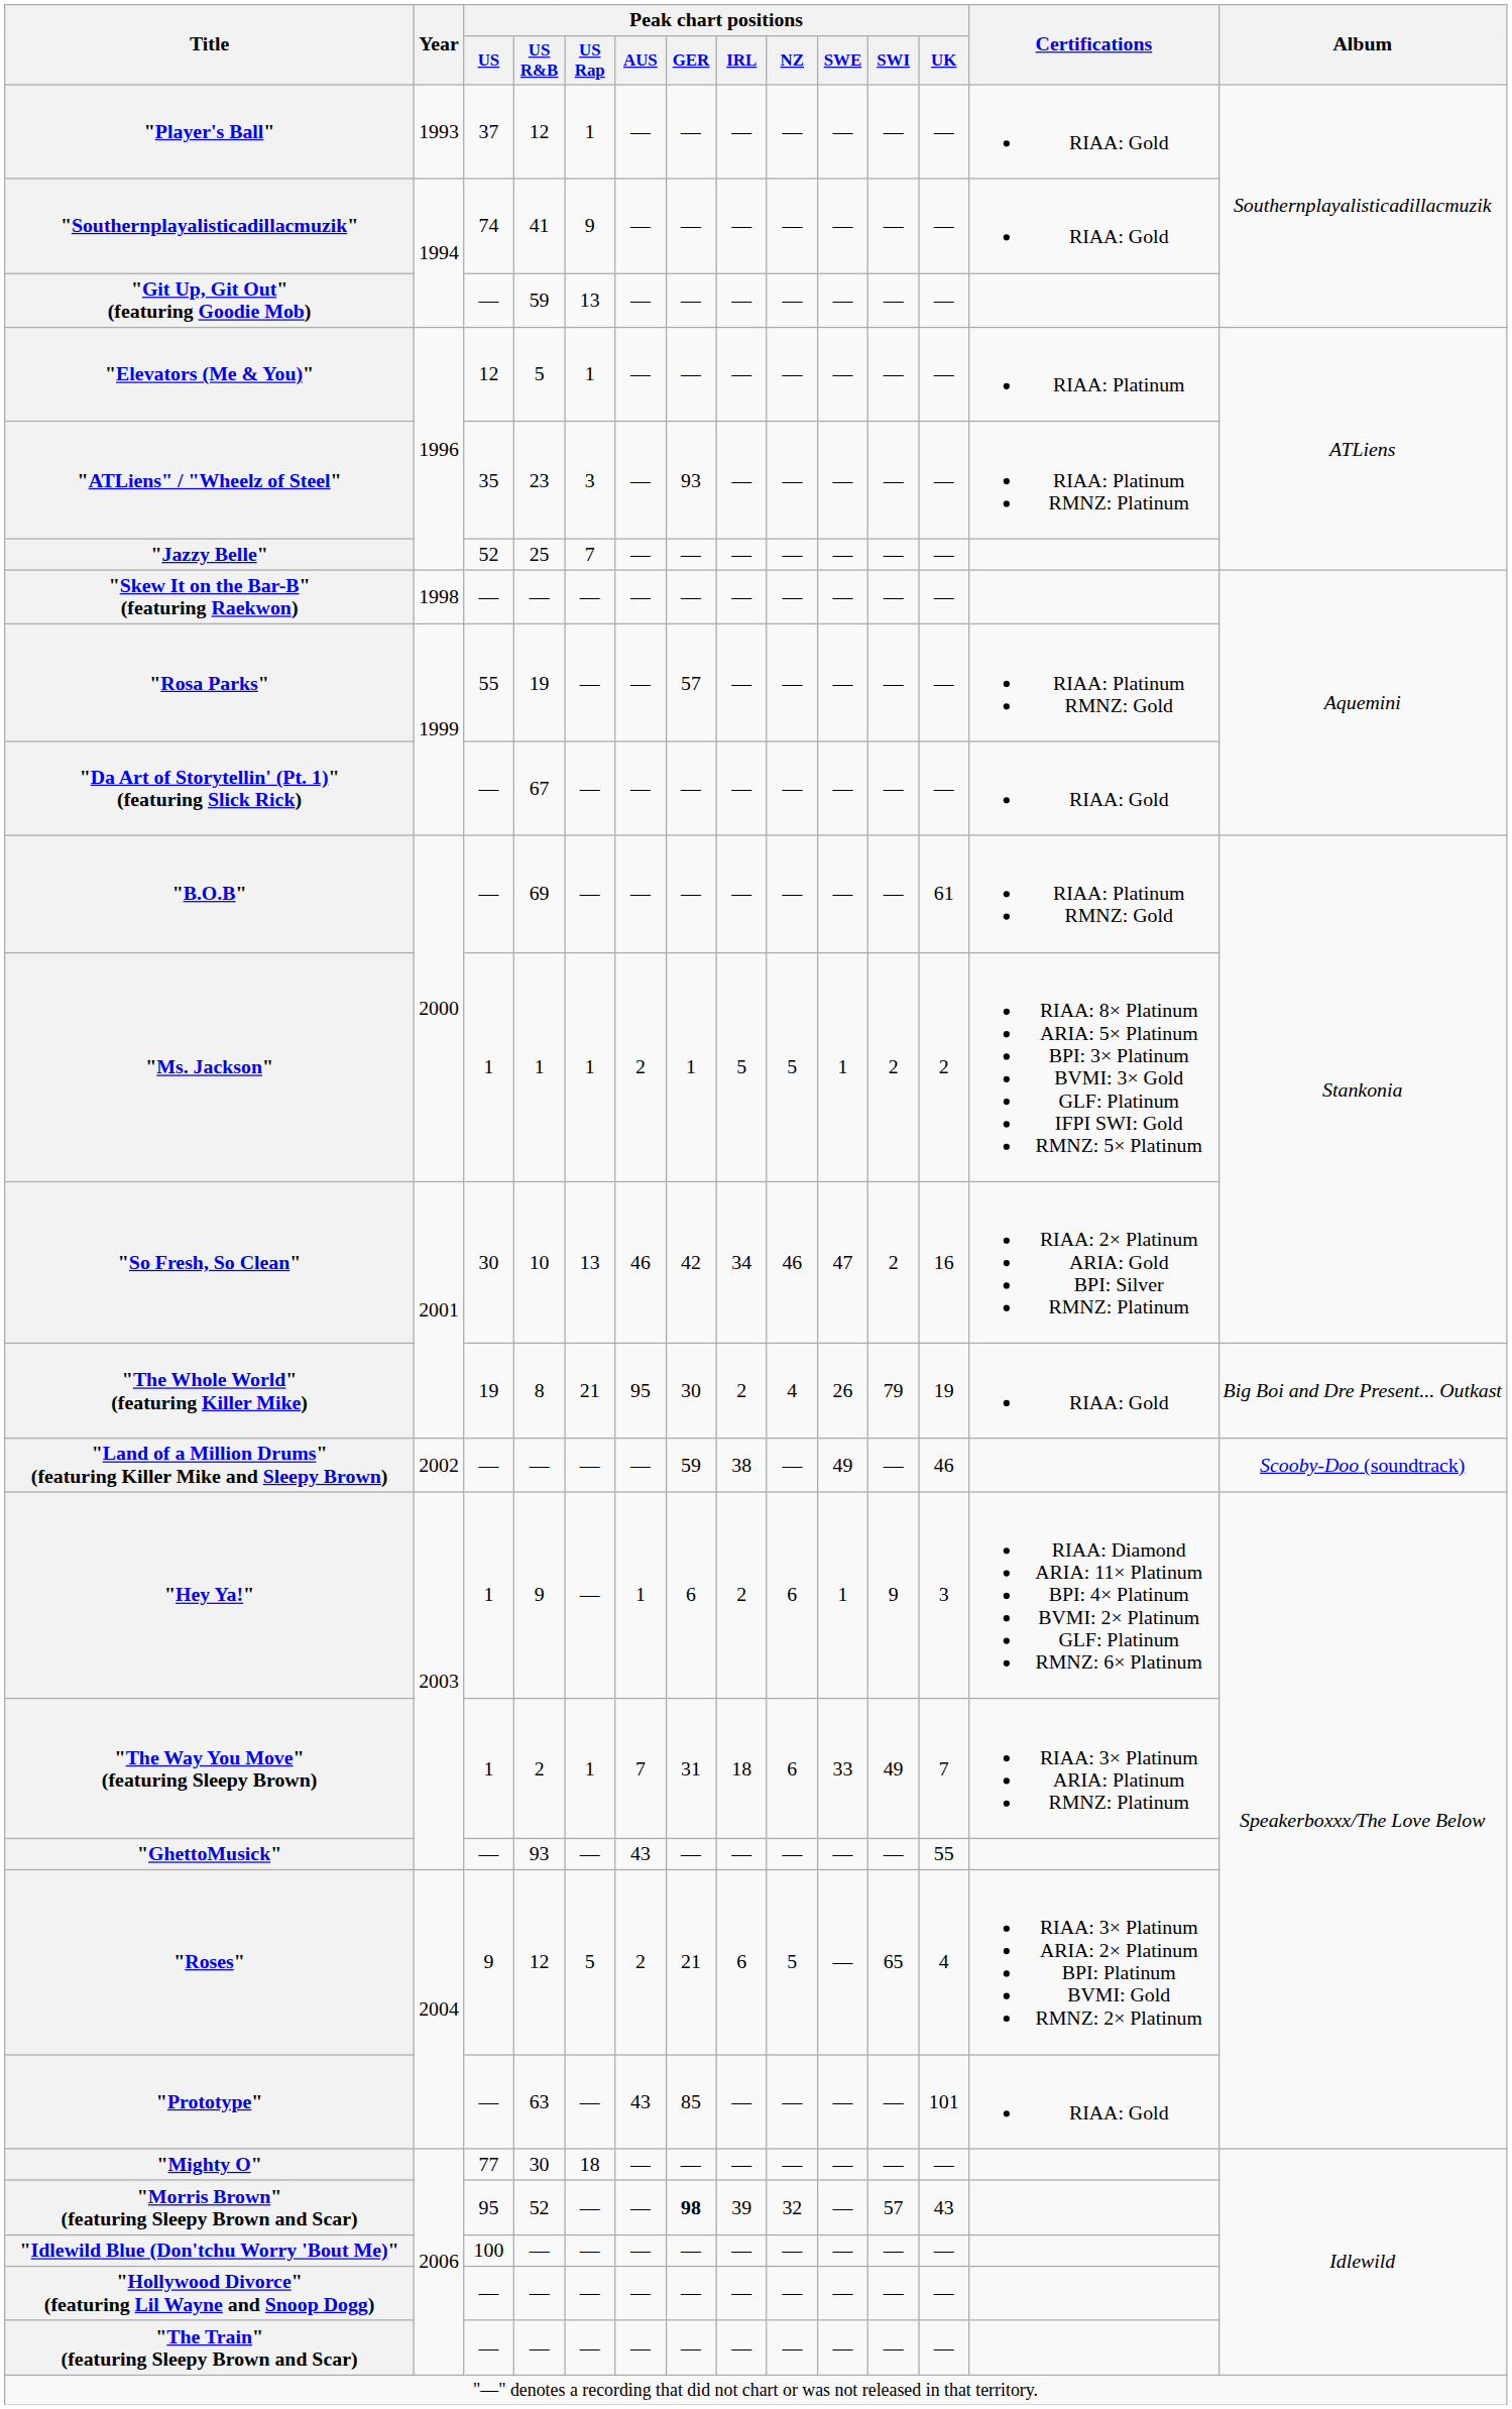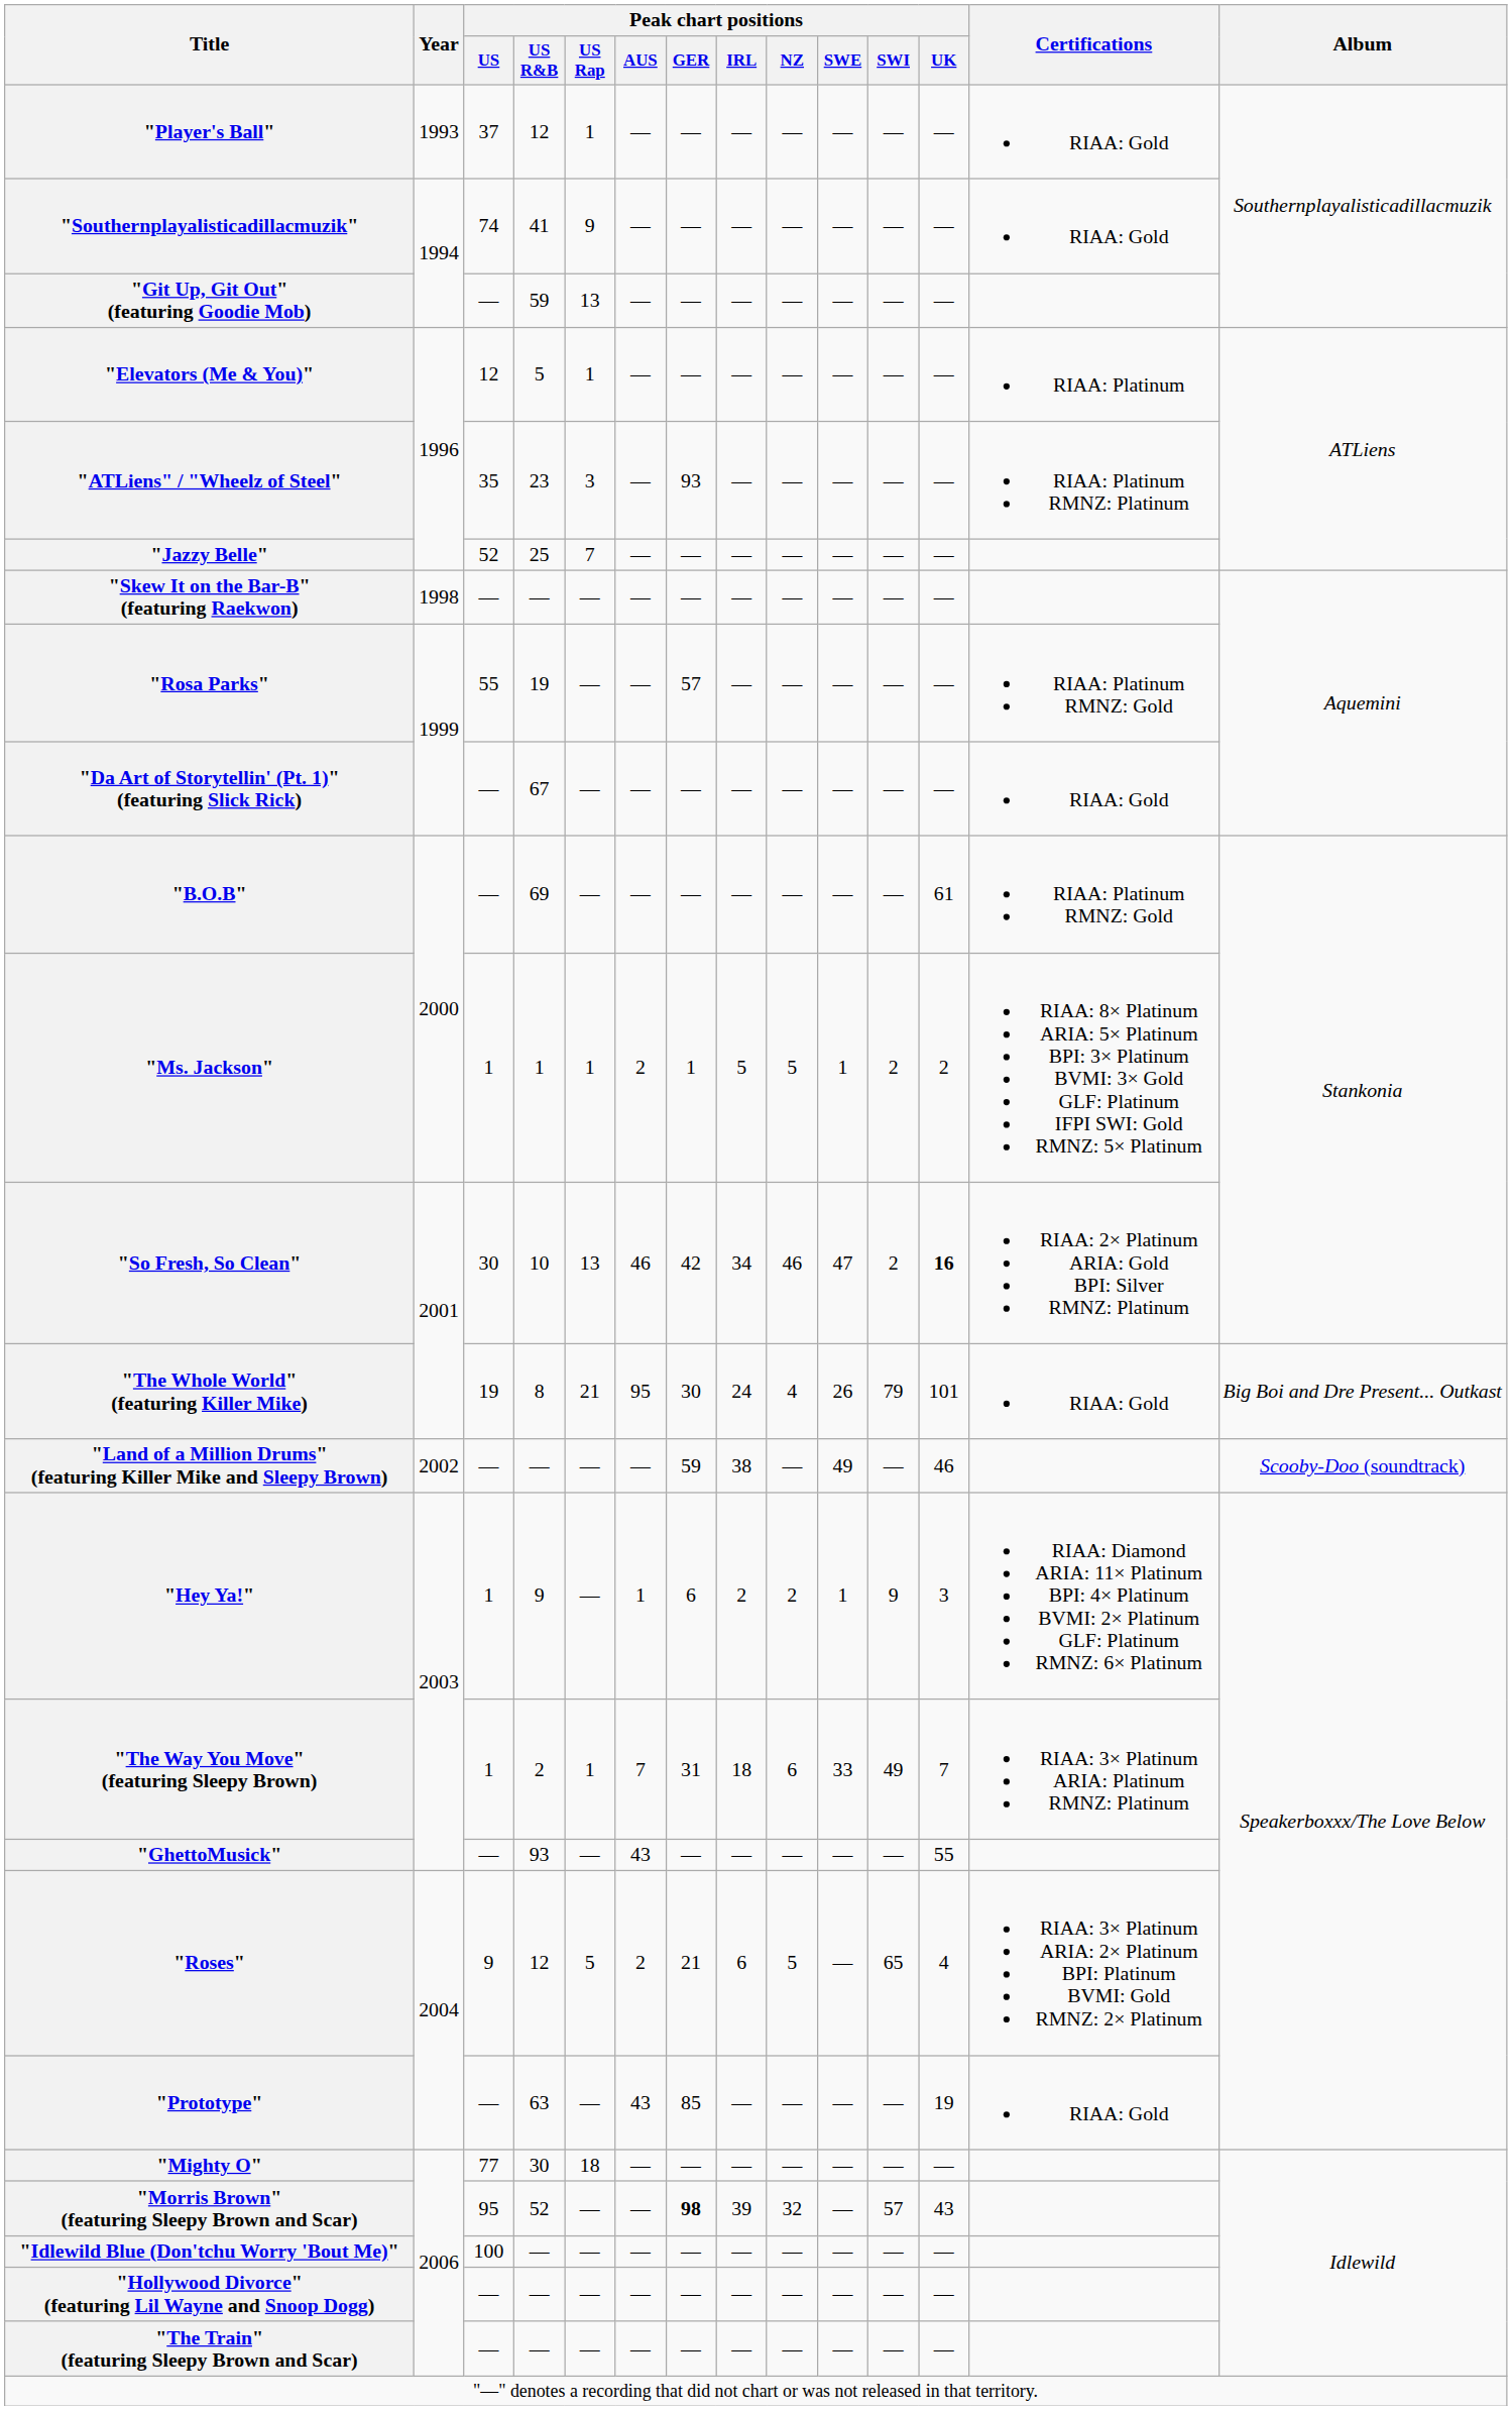 <table class="wikitable plainrowheaders" style="text-align:center;" border="1">
 <tr>
 <th scope="col" rowspan="2" style="width:20em;">Title</th>
 <th scope="col" rowspan="2">Year</th>
 <th scope="col" colspan="10">Peak chart positions</th>
 <th scope="col" rowspan="2" style="width:12em;"><a href='#'>Certifications</a></th>
 <th scope="col" rowspan="2">Album</th>
 </tr>
 <tr>
 <th style="width:2.5em;font-size:85%;"><a href='#'>US</a><br></th>
 <th style="width:2.5em;font-size:85%;"><a href='#'>US<br>R&B</a><br></th>
 <th style="width:2.5em;font-size:85%;"><a href='#'>US<br>Rap</a><br></th>
 <th style="width:2.5em;font-size:85%;"><a href='#'>AUS</a><br></th>
 <th style="width:2.5em;font-size:85%;"><a href='#'>GER</a><br></th>
 <th style="width:2.5em;font-size:85%;"><a href='#'>IRL</a><br></th>
 <th style="width:2.5em;font-size:85%;"><a href='#'>NZ</a><br></th>
 <th style="width:2.5em;font-size:85%;"><a href='#'>SWE</a><br></th>
 <th style="width:2.5em;font-size:85%;"><a href='#'>SWI</a><br></th>
 <th style="width:2.5em;font-size:85%;"><a href='#'>UK</a><br></th>
 </tr>
 <tr>
 <th scope="row">"<a href='#'>Player's Ball</a>"</th>
 <td>1993</td>
 <td>37</td>
 <td>12</td>
 <td>1</td>
 <td>—</td>
 <td>—</td>
 <td>—</td>
 <td>—</td>
 <td>—</td>
 <td>—</td>
 <td>—</td>
 <td><br><ul><li>RIAA: Gold</li></ul></td>
 <td rowspan="3"><em>Southernplayalisticadillacmuzik</em></td>
 </tr>
 <tr>
 <th scope="row">"<a href='#'>Southernplayalisticadillacmuzik</a>"</th>
 <td rowspan="2">1994</td>
 <td>74</td>
 <td>41</td>
 <td>9</td>
 <td>—</td>
 <td>—</td>
 <td>—</td>
 <td>—</td>
 <td>—</td>
 <td>—</td>
 <td>—</td>
 <td><br><ul><li>RIAA: Gold</li></ul></td>
 </tr>
 <tr>
 <th scope="row">"<a href='#'>Git Up, Git Out</a>"<br><span>(featuring <a href='#'>Goodie Mob</a>)</span></th>
 <td>—</td>
 <td>59</td>
 <td>13</td>
 <td>—</td>
 <td>—</td>
 <td>—</td>
 <td>—</td>
 <td>—</td>
 <td>—</td>
 <td>—</td>
 <td></td>
 </tr>
 <tr>
 <th scope="row">"<a href='#'>Elevators (Me & You)</a>"</th>
 <td rowspan="3">1996</td>
 <td>12</td>
 <td>5</td>
 <td>1</td>
 <td>—</td>
 <td>—</td>
 <td>—</td>
 <td>—</td>
 <td>—</td>
 <td>—</td>
 <td>—</td>
 <td><br><ul><li>RIAA: Platinum</li></ul></td>
 <td rowspan="3"><em>ATLiens</em></td>
 </tr>
 <tr>
 <th scope="row">"<a href='#'>ATLiens" / "Wheelz of Steel</a>"</th>
 <td>35</td>
 <td>23</td>
 <td>3</td>
 <td>—</td>
 <td>93</td>
 <td>—</td>
 <td>—</td>
 <td>—</td>
 <td>—</td>
 <td>—</td>
 <td><br><ul><li>RIAA: Platinum</li><li>RMNZ: Platinum</li></ul></td>
 </tr>
 <tr>
 <th scope="row">"<a href='#'>Jazzy Belle</a>"</th>
 <td>52</td>
 <td>25</td>
 <td>7</td>
 <td>—</td>
 <td>—</td>
 <td>—</td>
 <td>—</td>
 <td>—</td>
 <td>—</td>
 <td>—</td>
 <td></td>
 </tr>
 <tr>
 <th scope="row">"<a href='#'>Skew It on the Bar-B</a>"<br><span>(featuring <a href='#'>Raekwon</a>)</span></th>
 <td rowspan="1">1998</td>
 <td>—</td>
 <td>—</td>
 <td>—</td>
 <td>—</td>
 <td>—</td>
 <td>—</td>
 <td>—</td>
 <td>—</td>
 <td>—</td>
 <td>—</td>
 <td></td>
 <td rowspan="3"><em>Aquemini</em></td>
 </tr>
 <tr>
 <th scope="row">"<a href='#'>Rosa Parks</a>"</th>
 <td rowspan="2">1999</td>
 <td>55</td>
 <td>19</td>
 <td>—</td>
 <td>—</td>
 <td>57</td>
 <td>—</td>
 <td>—</td>
 <td>—</td>
 <td>—</td>
 <td>—</td>
 <td><br><ul><li>RIAA: Platinum</li><li>RMNZ: Gold</li></ul></td>
 </tr>
 <tr>
 <th scope="row">"<a href='#'>Da Art of Storytellin' (Pt. 1)</a>"<br><span>(featuring <a href='#'>Slick Rick</a>)</span></th>
 <td>—</td>
 <td>67</td>
 <td>—</td>
 <td>—</td>
 <td>—</td>
 <td>—</td>
 <td>—</td>
 <td>—</td>
 <td>—</td>
 <td>—</td>
 <td><br><ul><li>RIAA: Gold</li></ul></td>
 </tr>
 <tr>
 <th scope="row">"<a href='#'>B.O.B</a>"</th>
 <td rowspan="2">2000</td>
 <td>—</td>
 <td>69</td>
 <td>—</td>
 <td>—</td>
 <td>—</td>
 <td>—</td>
 <td>—</td>
 <td>—</td>
 <td>—</td>
 <td>61</td>
 <td><br><ul><li>RIAA: Platinum</li><li>RMNZ: Gold</li></ul></td>
 <td rowspan="3"><em>Stankonia</em></td>
 </tr>
 <tr>
 <th scope="row">"<a href='#'>Ms. Jackson</a>"</th>
 <td>1</td>
 <td>1</td>
 <td>1</td>
 <td>2</td>
 <td>1</td>
 <td>5</td>
 <td>5</td>
 <td>1</td>
 <td>2</td>
 <td>2</td>
 <td><br><ul><li>RIAA: 8× Platinum</li><li>ARIA: 5× Platinum</li><li>BPI: 3× Platinum</li><li>BVMI: 3× Gold</li><li>GLF: Platinum</li><li>IFPI SWI: Gold</li><li>RMNZ: 5× Platinum</li></ul></td>
 </tr>
 <tr>
 <th scope="row">"<a href='#'>So Fresh, So Clean</a>"</th>
 <td rowspan="2">2001</td>
 <td>30</td>
 <td>10</td>
 <td>13</td>
 <td>46</td>
 <td>42</td>
 <td>34</td>
 <td>46</td>
 <td>47</td>
 <td>2</td>
-<td>16</td>
+<td><strong>16</strong></td>
 <td><br><ul><li>RIAA: 2× Platinum</li><li>ARIA: Gold</li><li>BPI: Silver</li><li>RMNZ: Platinum</li></ul></td>
 </tr>
 <tr>
 <th scope="row">"<a href='#'>The Whole World</a>"<br><span>(featuring <a href='#'>Killer Mike</a>)</span></th>
 <td>19</td>
 <td>8</td>
 <td>21</td>
 <td>95</td>
 <td>30</td>
-<td>2</td>
+<td>24</td>
 <td>4</td>
 <td>26</td>
 <td>79</td>
-<td>19</td>
+<td>101</td>
 <td><br><ul><li>RIAA: Gold</li></ul></td>
 <td><em>Big Boi and Dre Present... Outkast</em></td>
 </tr>
 <tr>
 <th scope="row">"<a href='#'>Land of a Million Drums</a>"<br><span>(featuring Killer Mike and <a href='#'>Sleepy Brown</a>)</span></th>
 <td>2002</td>
 <td>—</td>
 <td>—</td>
 <td>—</td>
 <td>—</td>
 <td>59</td>
 <td>38</td>
 <td>—</td>
 <td>49</td>
 <td>—</td>
 <td>46</td>
 <td></td>
 <td><a href='#'><em>Scooby-Doo</em> (soundtrack)</a></td>
 </tr>
 <tr>
 <th scope="row">"<a href='#'>Hey Ya!</a>"</th>
 <td rowspan="3">2003</td>
 <td>1</td>
 <td>9</td>
 <td>—</td>
 <td>1</td>
 <td>6</td>
 <td>2</td>
-<td>6</td>
+<td>2</td>
 <td>1</td>
 <td>9</td>
 <td>3</td>
 <td><br><ul><li>RIAA: Diamond</li><li>ARIA: 11× Platinum</li><li>BPI: 4× Platinum</li><li>BVMI: 2× Platinum</li><li>GLF: Platinum</li><li>RMNZ: 6× Platinum</li></ul></td>
 <td rowspan="5"><em>Speakerboxxx/The Love Below</em></td>
 </tr>
 <tr>
 <th scope="row">"<a href='#'>The Way You Move</a>"<br><span>(featuring Sleepy Brown)</span></th>
 <td>1</td>
 <td>2</td>
 <td>1</td>
 <td>7</td>
 <td>31</td>
 <td>18</td>
 <td>6</td>
 <td>33</td>
 <td>49</td>
 <td>7</td>
 <td><br><ul><li>RIAA: 3× Platinum</li><li>ARIA: Platinum</li><li>RMNZ: Platinum</li></ul></td>
 </tr>
 <tr>
 <th scope="row">"<a href='#'>GhettoMusick</a>"</th>
 <td>—</td>
 <td>93</td>
 <td>—</td>
 <td>43</td>
 <td>—</td>
 <td>—</td>
 <td>—</td>
 <td>—</td>
 <td>—</td>
 <td>55</td>
 </tr>
 <tr>
 <th scope="row">"<a href='#'>Roses</a>"</th>
 <td rowspan="2">2004</td>
 <td>9</td>
 <td>12</td>
 <td>5</td>
 <td>2</td>
 <td>21</td>
 <td>6</td>
 <td>5</td>
 <td>—</td>
 <td>65</td>
 <td>4</td>
 <td><br><ul><li>RIAA: 3× Platinum</li><li>ARIA: 2× Platinum</li><li>BPI: Platinum</li><li>BVMI: Gold</li><li>RMNZ: 2× Platinum</li></ul></td>
 </tr>
 <tr>
 <th scope="row">"<a href='#'>Prototype</a>"</th>
 <td>—</td>
 <td>63</td>
 <td>—</td>
 <td>43</td>
 <td>85</td>
 <td>—</td>
 <td>—</td>
 <td>—</td>
 <td>—</td>
-<td>101</td>
+<td>19</td>
 <td><br><ul><li>RIAA: Gold</li></ul></td>
 </tr>
 <tr>
 <th scope="row">"<a href='#'>Mighty O</a>"</th>
 <td rowspan="5">2006</td>
 <td>77</td>
 <td>30</td>
 <td>18</td>
 <td>—</td>
 <td>—</td>
 <td>—</td>
 <td>—</td>
 <td>—</td>
 <td>—</td>
 <td>—</td>
 <td></td>
 <td rowspan="5"><em>Idlewild</em></td>
 </tr>
 <tr>
 <th scope="row">"<a href='#'>Morris Brown</a>"<br><span>(featuring Sleepy Brown and Scar)</span></th>
 <td>95</td>
 <td>52</td>
 <td>—</td>
 <td>—</td>
 <td><strong>98</strong></td>
 <td>39</td>
 <td>32</td>
 <td>—</td>
 <td>57</td>
 <td>43</td>
 <td></td>
 </tr>
 <tr>
 <th scope="row">"<a href='#'>Idlewild Blue (Don'tchu Worry 'Bout Me)</a>"</th>
 <td>100</td>
 <td>—</td>
 <td>—</td>
 <td>—</td>
 <td>—</td>
 <td>—</td>
 <td>—</td>
 <td>—</td>
 <td>—</td>
 <td>—</td>
 <td></td>
 </tr>
 <tr>
 <th scope="row">"<a href='#'>Hollywood Divorce</a>"<br><span>(featuring <a href='#'>Lil Wayne</a> and <a href='#'>Snoop Dogg</a>)</span></th>
 <td>—</td>
 <td>—</td>
 <td>—</td>
 <td>—</td>
 <td>—</td>
 <td>—</td>
 <td>—</td>
 <td>—</td>
 <td>—</td>
 <td>—</td>
 <td></td>
 </tr>
 <tr>
 <th scope="row">"<a href='#'>The Train</a>"<br><span>(featuring Sleepy Brown and Scar)</span></th>
 <td>—</td>
 <td>—</td>
 <td>—</td>
 <td>—</td>
 <td>—</td>
 <td>—</td>
 <td>—</td>
 <td>—</td>
 <td>—</td>
 <td>—</td>
 <td></td>
 </tr>
 <tr>
 <td colspan="14" style="font-size:90%">"—" denotes a recording that did not chart or was not released in that territory.</td>
 </tr>
 </table>
